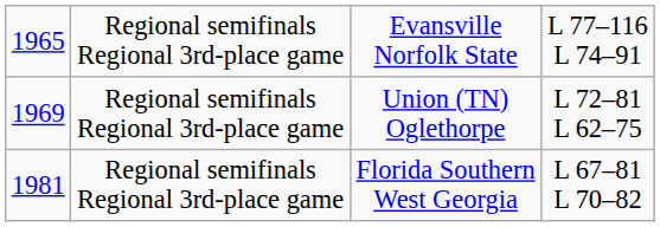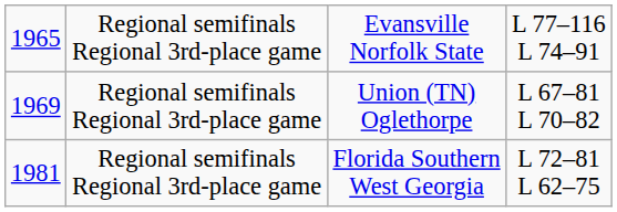 <table class="wikitable">
 <tr align="center">
 <td><a href='#'>1965</a></td>
 <td>Regional semifinals<br>Regional 3rd-place game</td>
 <td><a href='#'>Evansville</a><br><a href='#'>Norfolk State</a></td>
 <td>L 77–116<br>L 74–91</td>
 </tr>
 <tr align="center">
 <td><a href='#'>1969</a></td>
 <td>Regional semifinals<br>Regional 3rd-place game</td>
 <td><a href='#'>Union (TN)</a><br><a href='#'>Oglethorpe</a></td>
-<td>L 72–81<br>L 62–75</td>
+<td>L 67–81<br>L 70–82</td>
 </tr>
 <tr align="center">
 <td><a href='#'>1981</a></td>
 <td>Regional semifinals<br>Regional 3rd-place game</td>
 <td><a href='#'>Florida Southern</a><br><a href='#'>West Georgia</a></td>
-<td>L 67–81<br>L 70–82</td>
+<td>L 72–81<br>L 62–75</td>
 </tr>
 </table>
